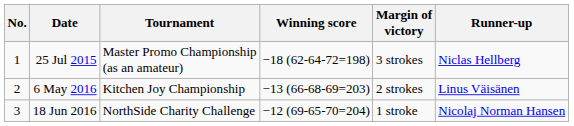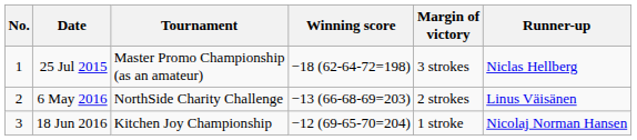 <table class="wikitable" style="font-size:95%;">
 <tr>
 <th>No.</th>
 <th>Date</th>
 <th>Tournament</th>
 <th>Winning score</th>
 <th>Margin of<br>victory</th>
 <th>Runner-up</th>
 </tr>
 <tr>
 <td align=center>1</td>
 <td align=right>25 Jul <a href='#'>2015</a></td>
 <td>Master Promo Championship<br>(as an amateur)</td>
 <td>−18 (62-64-72=198)</td>
 <td>3 strokes</td>
 <td> <a href='#'>Niclas Hellberg</a></td>
 </tr>
 <tr>
 <td align=center>2</td>
 <td align=right>6 May <a href='#'>2016</a></td>
-<td>Kitchen Joy Championship</td>
+<td>NorthSide Charity Challenge</td>
 <td>−13 (66-68-69=203)</td>
 <td>2 strokes</td>
 <td> <a href='#'>Linus Väisänen</a></td>
 </tr>
 <tr>
 <td align=center>3</td>
 <td align=right>18 Jun 2016</td>
-<td>NorthSide Charity Challenge</td>
+<td>Kitchen Joy Championship</td>
 <td>−12 (69-65-70=204)</td>
 <td>1 stroke</td>
 <td> <a href='#'>Nicolaj Norman Hansen</a></td>
 </tr>
 </table>
